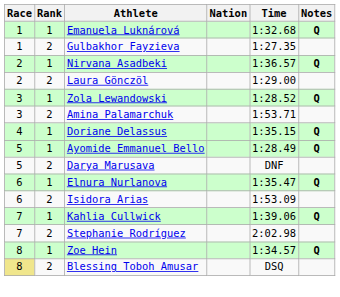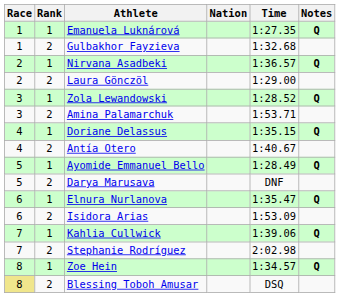 <table class="wikitable sortable" style="text-align:center;">
 <tr>
 <th>Race</th>
 <th>Rank</th>
 <th>Athlete</th>
 <th>Nation</th>
 <th>Time</th>
 <th>Notes</th>
 </tr>
 <tr bgcolor=ccffcc>
 <td>1</td>
 <td>1</td>
 <td align=left><a href='#'>Emanuela Luknárová</a></td>
 <td align=left></td>
-<td>1:32.68</td>
+<td>1:27.35</td>
 <td><strong>Q</strong></td>
 </tr>
 <tr>
 <td>1</td>
 <td>2</td>
 <td align=left><a href='#'>Gulbakhor Fayzieva</a></td>
 <td align=left></td>
-<td>1:27.35</td>
+<td>1:32.68</td>
 <td></td>
 </tr>
 <tr bgcolor=ccffcc>
 <td>2</td>
 <td>1</td>
 <td align=left><a href='#'>Nirvana Asadbeki</a></td>
 <td align=left></td>
 <td>1:36.57</td>
 <td><strong>Q</strong></td>
 </tr>
 <tr>
 <td>2</td>
 <td>2</td>
 <td align=left><a href='#'>Laura Gönczöl</a></td>
 <td align=left></td>
 <td>1:29.00</td>
 <td></td>
 </tr>
 <tr bgcolor=ccffcc>
 <td>3</td>
 <td>1</td>
 <td align=left><a href='#'>Zola Lewandowski</a></td>
 <td align=left></td>
 <td>1:28.52</td>
 <td><strong>Q</strong></td>
 </tr>
 <tr>
 <td>3</td>
 <td>2</td>
 <td align=left><a href='#'>Amina Palamarchuk</a></td>
 <td align=left></td>
 <td>1:53.71</td>
 <td></td>
 </tr>
 <tr bgcolor=ccffcc>
 <td>4</td>
 <td>1</td>
 <td align=left><a href='#'>Doriane Delassus</a></td>
 <td align=left></td>
 <td>1:35.15</td>
 <td><strong>Q</strong></td>
+</tr>
+<tr>
+<td>4</td>
+<td>2</td>
+<td align=left><a href='#'>Antía Otero</a></td>
+<td align=left></td>
+<td>1:40.67</td>
+<td></td>
 </tr>
 <tr bgcolor=ccffcc>
 <td>5</td>
 <td>1</td>
 <td align=left><a href='#'>Ayomide Emmanuel Bello</a></td>
 <td align=left></td>
 <td>1:28.49</td>
 <td><strong>Q</strong></td>
 </tr>
 <tr>
 <td>5</td>
 <td>2</td>
 <td align=left><a href='#'>Darya Marusava</a></td>
 <td align=left></td>
 <td>DNF</td>
 <td></td>
 </tr>
 <tr bgcolor=ccffcc>
 <td>6</td>
 <td>1</td>
 <td align=left><a href='#'>Elnura Nurlanova</a></td>
 <td align=left></td>
 <td>1:35.47</td>
 <td><strong>Q</strong></td>
 </tr>
 <tr>
 <td>6</td>
 <td>2</td>
 <td align=left><a href='#'>Isidora Arias</a></td>
 <td align=left></td>
 <td>1:53.09</td>
 <td></td>
 </tr>
 <tr bgcolor=ccffcc>
 <td>7</td>
 <td>1</td>
 <td align=left><a href='#'>Kahlia Cullwick</a></td>
 <td align=left></td>
 <td>1:39.06</td>
 <td><strong>Q</strong></td>
 </tr>
 <tr>
 <td>7</td>
 <td>2</td>
 <td align=left><a href='#'>Stephanie Rodríguez</a></td>
 <td align=left></td>
 <td>2:02.98</td>
 <td></td>
 </tr>
 <tr bgcolor=ccffcc>
 <td>8</td>
 <td>1</td>
 <td align=left><a href='#'>Zoe Hein</a></td>
 <td align=left></td>
 <td>1:34.57</td>
 <td><strong>Q</strong></td>
 </tr>
 <tr>
 <td style="background: khaki;">8</td>
 <td>2</td>
 <td align=left><a href='#'>Blessing Toboh Amusar</a></td>
 <td align=left></td>
 <td>DSQ</td>
 <td></td>
 </tr>
 </table>
